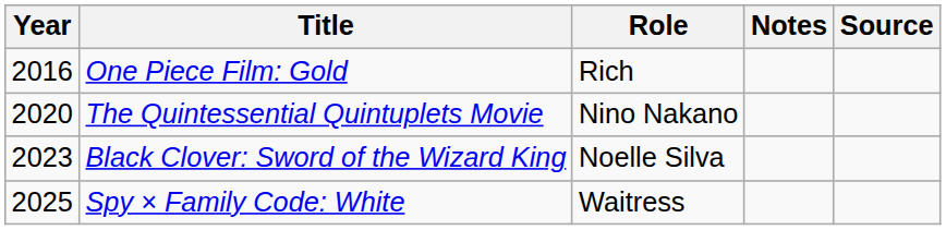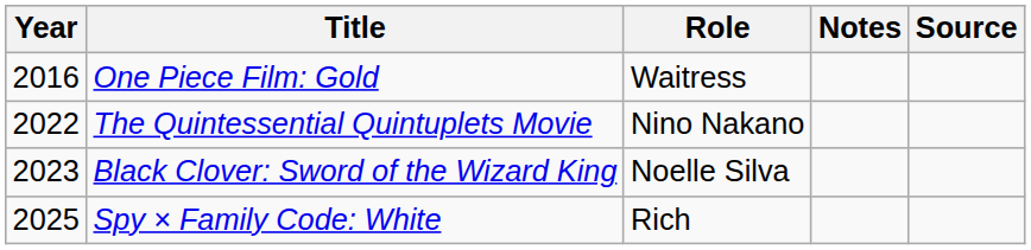 <table class="wikitable sortable mw-collapsible plainrowheaders">
 <tr>
 <th>Year</th>
 <th>Title</th>
 <th>Role</th>
 <th class="unsortable">Notes</th>
 <th class="unsortable">Source</th>
 </tr>
 <tr>
 <td>2016</td>
 <td><em><a href='#'>One Piece Film: Gold</a></em></td>
-<td>Rich</td>
+<td>Waitress</td>
 <td></td>
 <td></td>
 </tr>
 <tr>
-<td>2020</td>
+<td>2022</td>
 <td><em><a href='#'>The Quintessential Quintuplets Movie</a></em></td>
 <td>Nino Nakano</td>
 <td></td>
 <td></td>
 </tr>
 <tr>
 <td>2023</td>
 <td><em><a href='#'>Black Clover: Sword of the Wizard King</a></em></td>
 <td>Noelle Silva</td>
 <td></td>
 <td></td>
 </tr>
 <tr>
 <td>2025</td>
 <td><em><a href='#'>Spy × Family Code: White</a></em></td>
-<td>Waitress</td>
+<td>Rich</td>
 <td></td>
 <td></td>
 </tr>
 </table>
